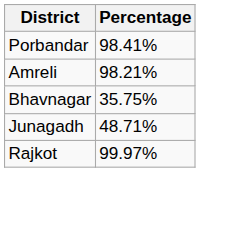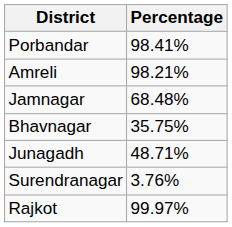 <table class="wikitable sortable">
 <tr>
 <th>District</th>
 <th>Percentage</th>
 </tr>
 <tr>
 <td>Porbandar</td>
 <td>98.41%</td>
 </tr>
 <tr>
 <td>Amreli</td>
 <td>98.21%</td>
 </tr>
 <tr>
+<td>Jamnagar</td>
+<td>68.48%</td>
+</tr>
+<tr>
 <td>Bhavnagar</td>
 <td>35.75%</td>
 </tr>
 <tr>
 <td>Junagadh</td>
 <td>48.71%</td>
 </tr>
 <tr>
+<td>Surendranagar</td>
+<td>3.76%</td>
+</tr>
+<tr>
 <td>Rajkot</td>
 <td>99.97%</td>
 </tr>
 </table>
